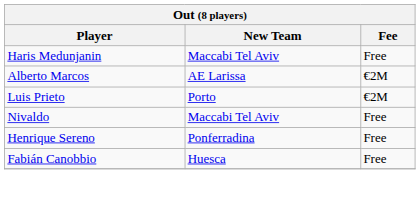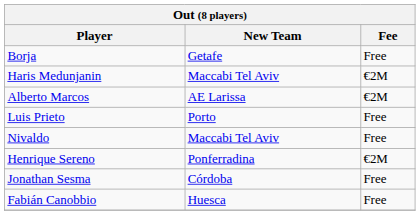 <table class="wikitable collapsible collapsed">
 <tr>
 <th colspan="3" width="500"> <strong>Out</strong> <small>(8 players)</small></th>
 </tr>
 <tr>
 <th>Player</th>
 <th>New Team</th>
 <th>Fee</th>
 </tr>
 <tr>
+<td> <a href='#'>Borja</a></td>
+<td> <a href='#'>Getafe</a></td>
+<td>Free</td>
+</tr>
+<tr>
 <td> <a href='#'>Haris Medunjanin</a></td>
 <td> <a href='#'>Maccabi Tel Aviv</a></td>
-<td>Free</td>
+<td>€2M</td>
 </tr>
 <tr>
 <td> <a href='#'>Alberto Marcos</a></td>
 <td> <a href='#'>AE Larissa</a></td>
 <td>€2M</td>
 </tr>
 <tr>
 <td> <a href='#'>Luis Prieto</a></td>
 <td> <a href='#'>Porto</a></td>
-<td>€2M</td>
+<td>Free</td>
 </tr>
 <tr>
 <td> <a href='#'>Nivaldo</a></td>
 <td> <a href='#'>Maccabi Tel Aviv</a></td>
 <td>Free</td>
 </tr>
 <tr>
 <td> <a href='#'>Henrique Sereno</a></td>
 <td> <a href='#'>Ponferradina</a></td>
+<td>€2M</td>
+</tr>
+<tr>
+<td> <a href='#'>Jonathan Sesma</a></td>
+<td> <a href='#'>Córdoba</a></td>
 <td>Free</td>
 </tr>
 <tr>
 <td> <a href='#'>Fabián Canobbio</a></td>
 <td> <a href='#'>Huesca</a></td>
 <td>Free</td>
 </tr>
 <tr>
 </tr>
 </table>
